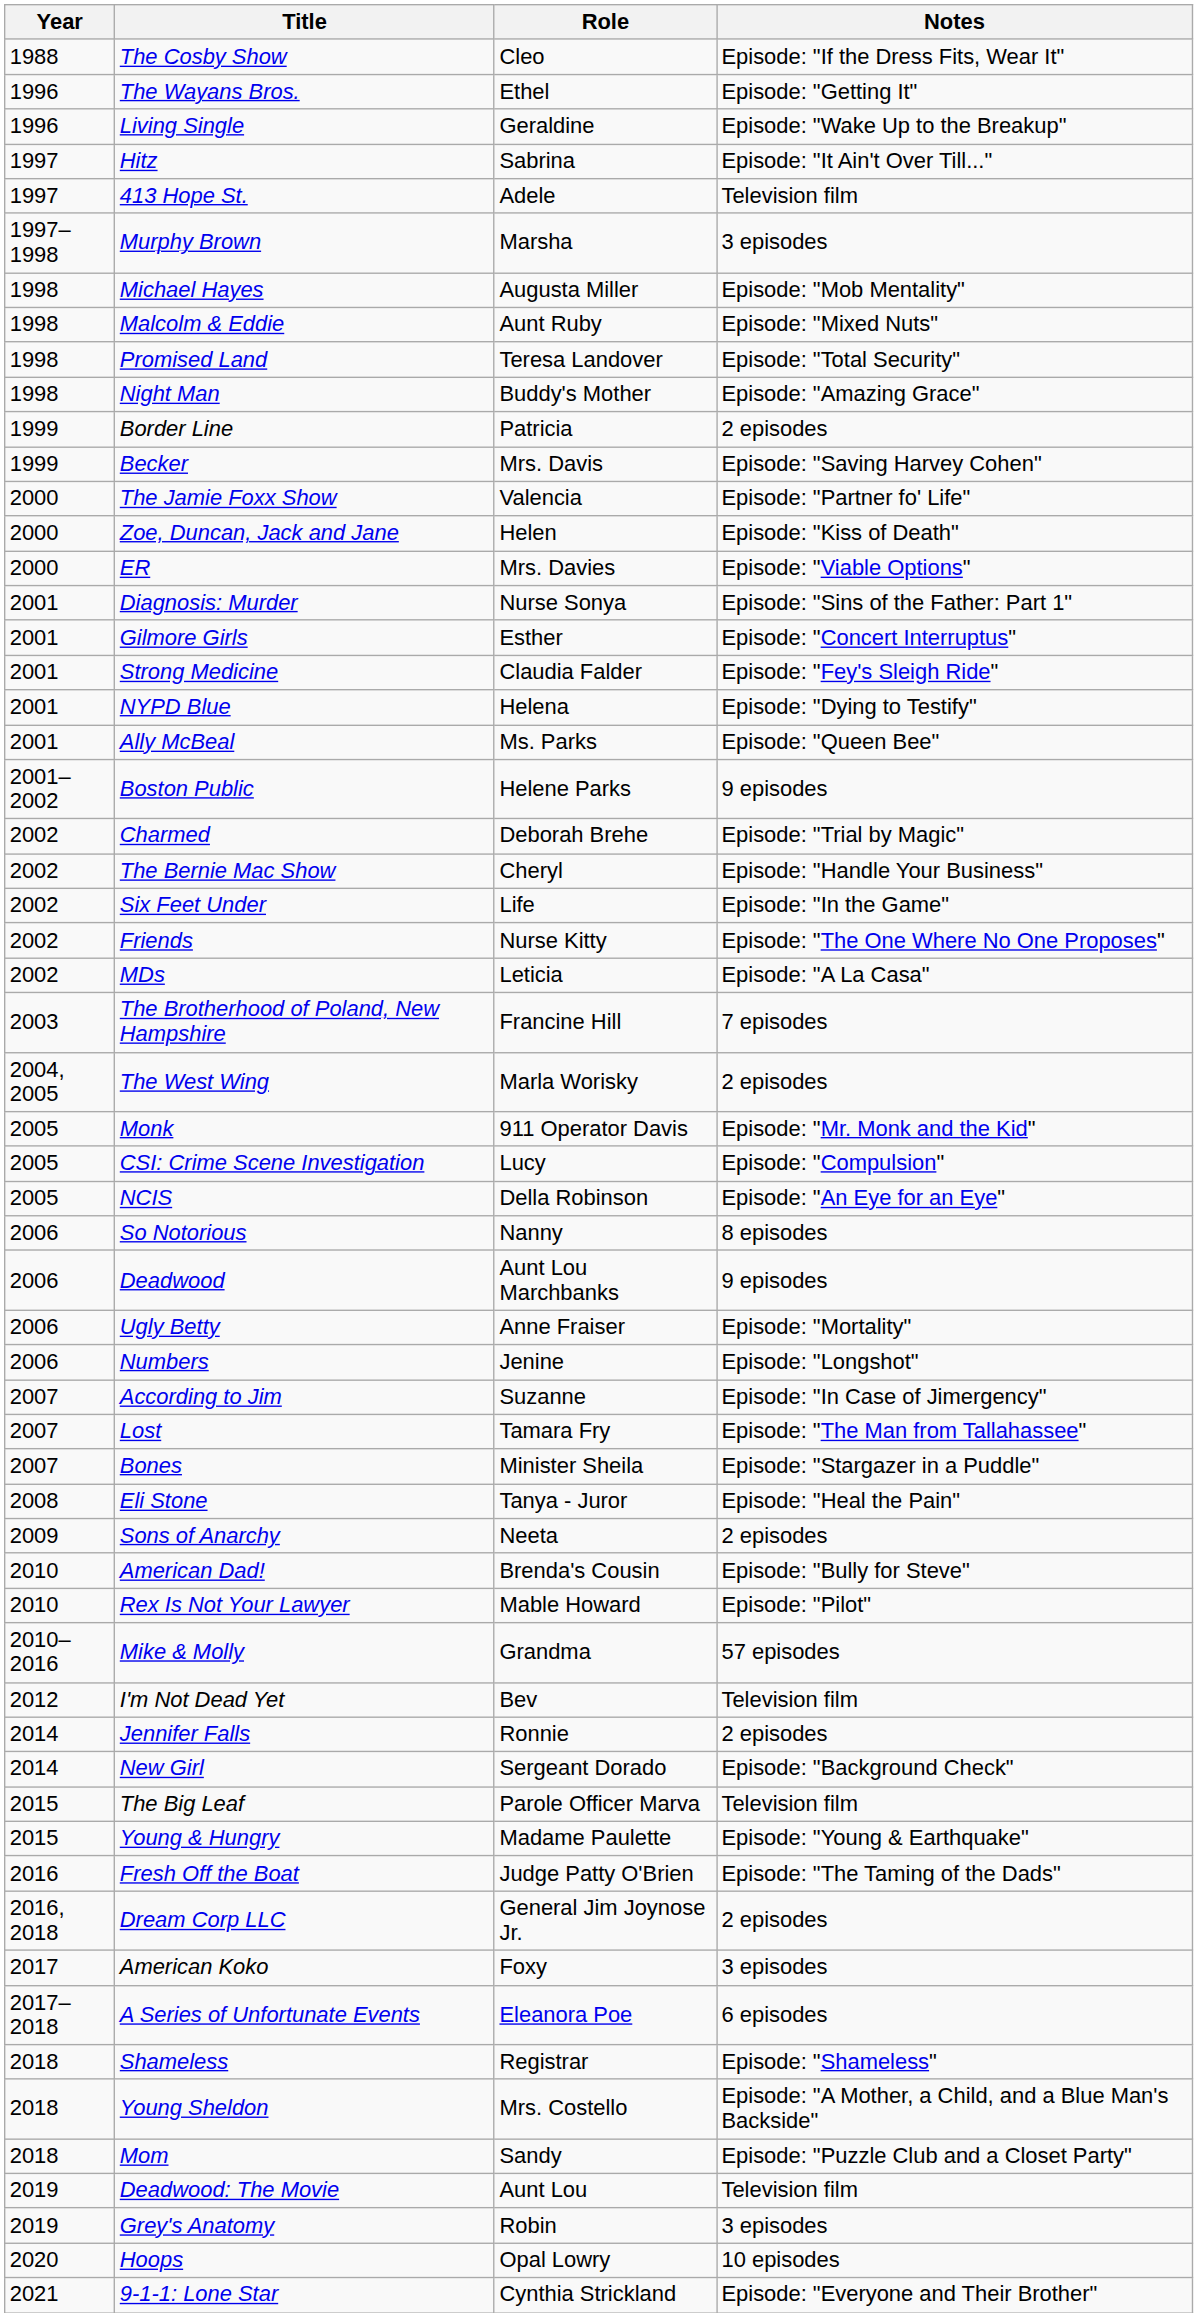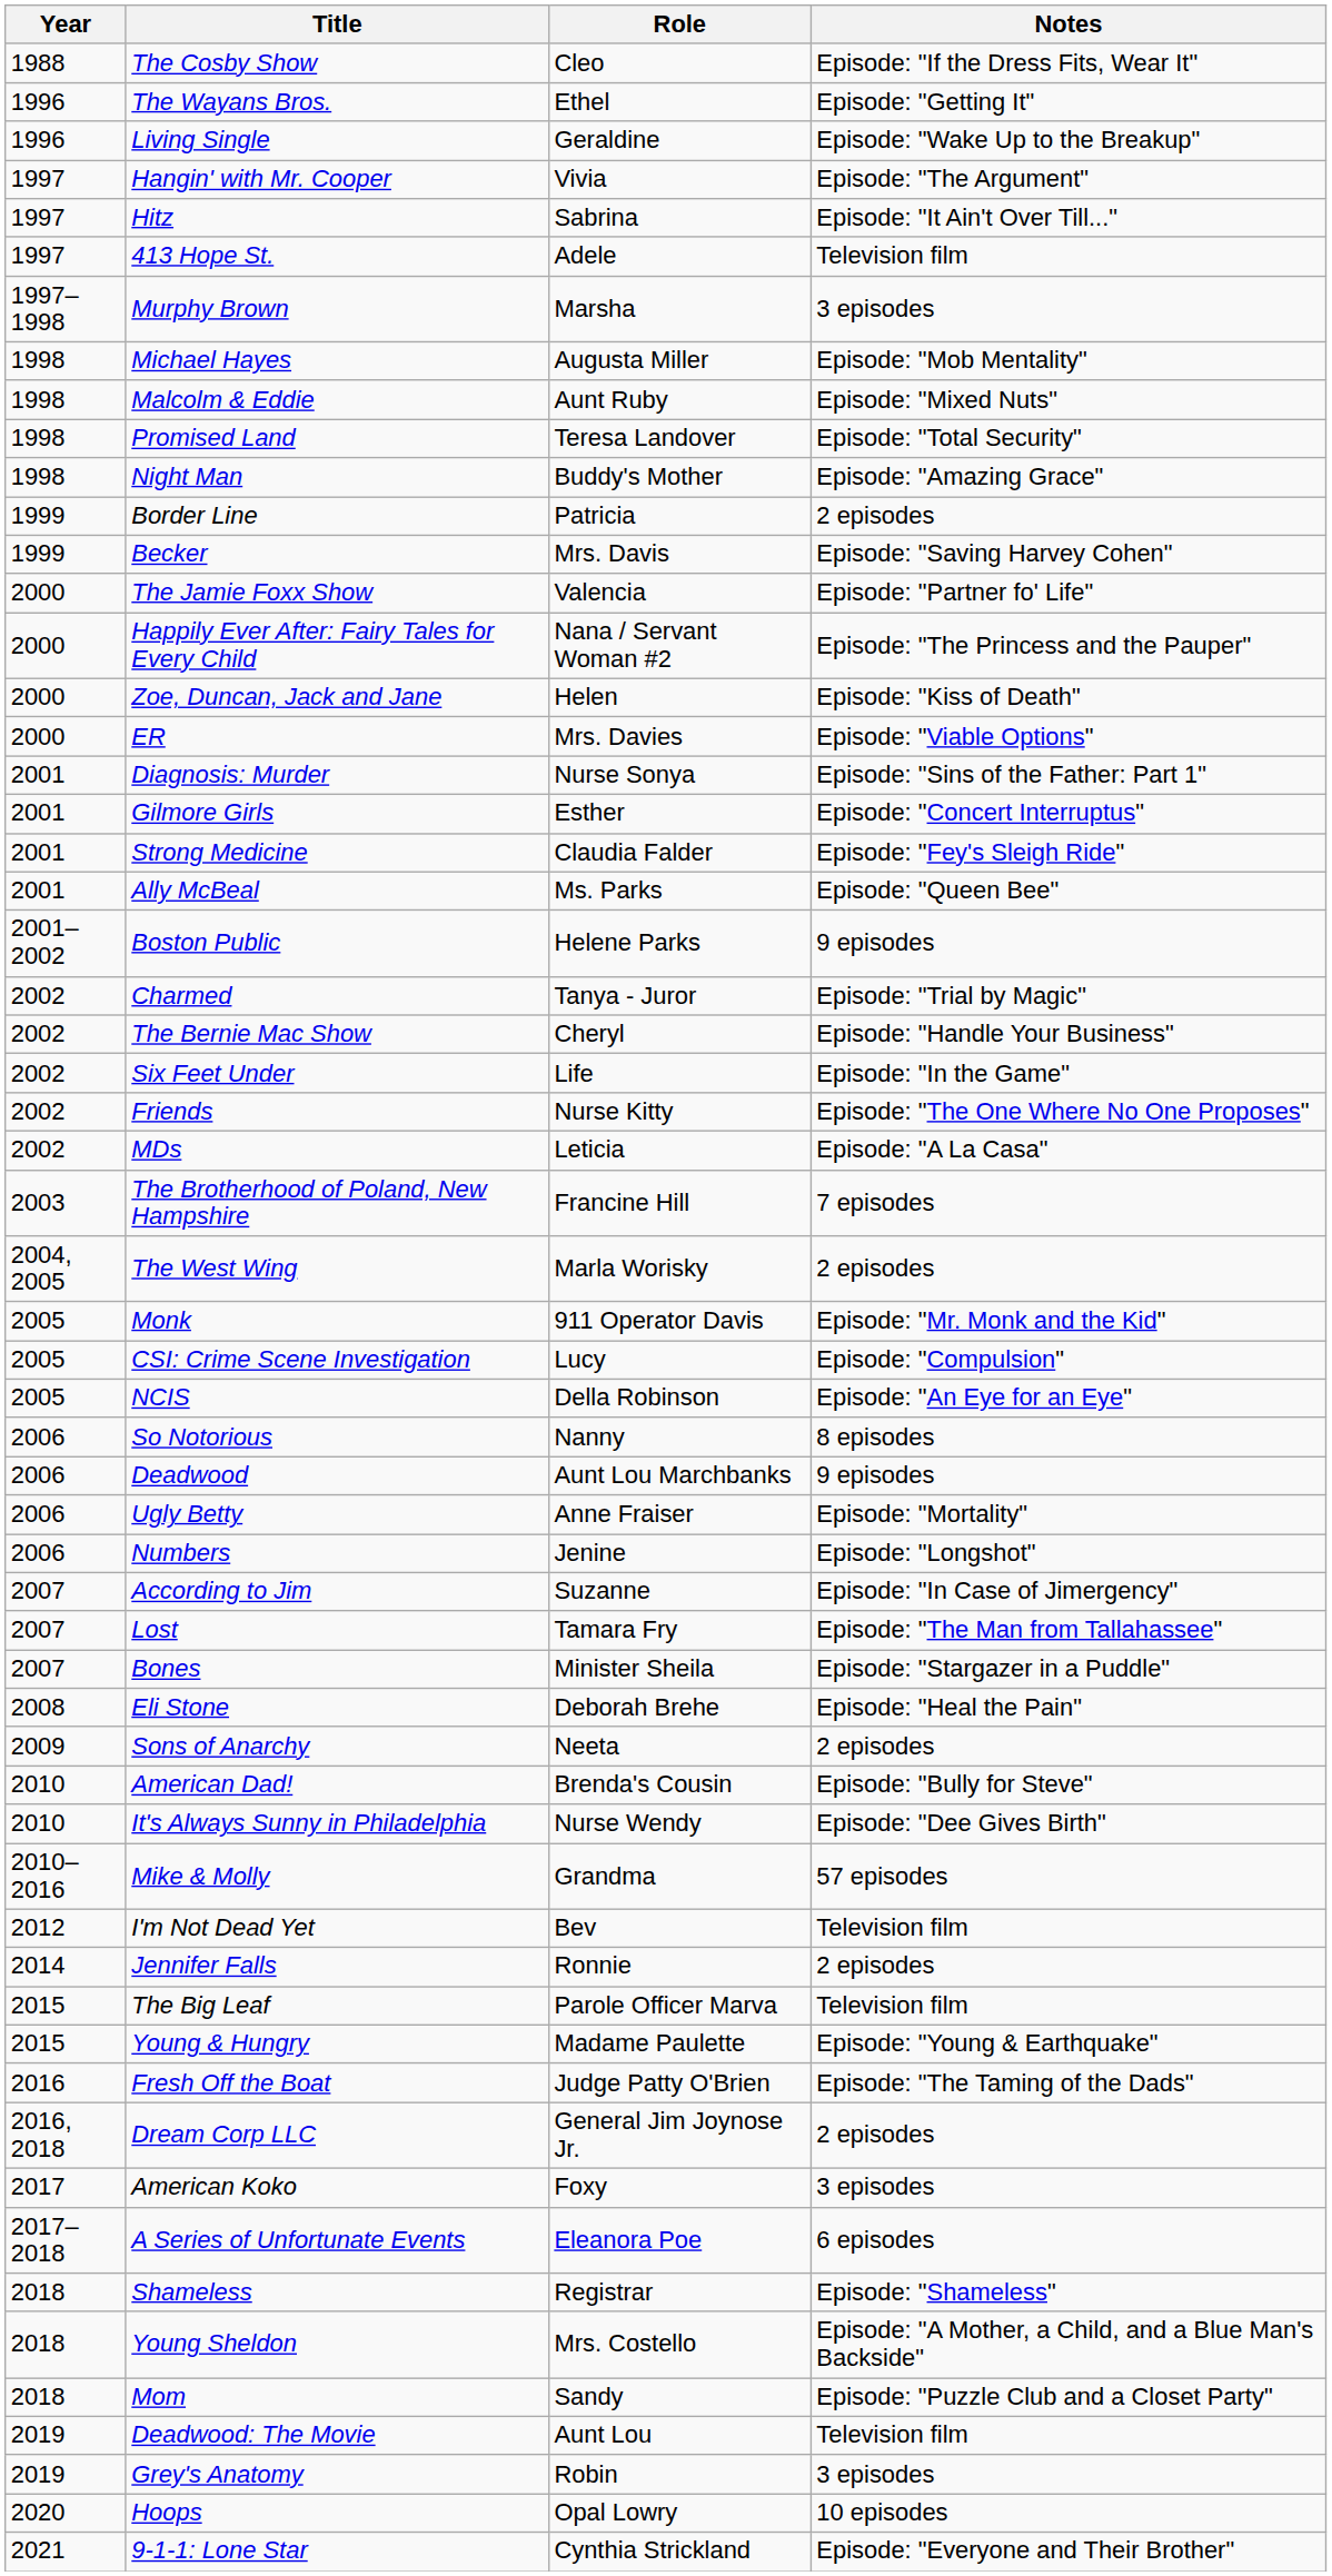 <table class="wikitable">
 <tr>
 <th>Year</th>
 <th>Title</th>
 <th>Role</th>
 <th>Notes</th>
 </tr>
 <tr>
 <td>1988</td>
 <td><em><a href='#'>The Cosby Show</a></em></td>
 <td>Cleo</td>
 <td>Episode: "If the Dress Fits, Wear It"</td>
 </tr>
 <tr>
 <td>1996</td>
 <td><em><a href='#'>The Wayans Bros.</a></em></td>
 <td>Ethel</td>
 <td>Episode: "Getting It"</td>
 </tr>
 <tr>
 <td>1996</td>
 <td><em><a href='#'>Living Single</a></em></td>
 <td>Geraldine</td>
 <td>Episode: "Wake Up to the Breakup"</td>
+</tr>
+<tr>
+<td>1997</td>
+<td><em><a href='#'>Hangin' with Mr. Cooper</a></em></td>
+<td>Vivia</td>
+<td>Episode: "The Argument"</td>
 </tr>
 <tr>
 <td>1997</td>
 <td><em><a href='#'>Hitz</a></em></td>
 <td>Sabrina</td>
 <td>Episode: "It Ain't Over Till..."</td>
 </tr>
 <tr>
 <td>1997</td>
 <td><em><a href='#'>413 Hope St.</a></em></td>
 <td>Adele</td>
 <td>Television film</td>
 </tr>
 <tr>
 <td>1997–1998</td>
 <td><em><a href='#'>Murphy Brown</a></em></td>
 <td>Marsha</td>
 <td>3 episodes</td>
 </tr>
 <tr>
 <td>1998</td>
 <td><a href='#'><em>Michael Hayes</em></a></td>
 <td>Augusta Miller</td>
 <td>Episode: "Mob Mentality"</td>
 </tr>
 <tr>
 <td>1998</td>
 <td><em><a href='#'>Malcolm & Eddie</a></em></td>
 <td>Aunt Ruby</td>
 <td>Episode: "Mixed Nuts"</td>
 </tr>
 <tr>
 <td>1998</td>
 <td><a href='#'><em>Promised Land</em></a></td>
 <td>Teresa Landover</td>
 <td>Episode: "Total Security"</td>
 </tr>
 <tr>
 <td>1998</td>
 <td><a href='#'><em>Night Man</em></a></td>
 <td>Buddy's Mother</td>
 <td>Episode: "Amazing Grace"</td>
 </tr>
 <tr>
 <td>1999</td>
 <td><em>Border Line</em></td>
 <td>Patricia</td>
 <td>2 episodes</td>
 </tr>
 <tr>
 <td>1999</td>
 <td><a href='#'><em>Becker</em></a></td>
 <td>Mrs. Davis</td>
 <td>Episode: "Saving Harvey Cohen"</td>
 </tr>
 <tr>
 <td>2000</td>
 <td><em><a href='#'>The Jamie Foxx Show</a></em></td>
 <td>Valencia</td>
 <td>Episode: "Partner fo' Life"</td>
 </tr>
 <tr>
 <td>2000</td>
+<td><em><a href='#'>Happily Ever After: Fairy Tales for Every Child</a></em></td>
+<td>Nana / Servant Woman #2</td>
+<td>Episode: "The Princess and the Pauper"</td>
+</tr>
+<tr>
+<td>2000</td>
 <td><em><a href='#'>Zoe, Duncan, Jack and Jane</a></em></td>
 <td>Helen</td>
 <td>Episode: "Kiss of Death"</td>
 </tr>
 <tr>
 <td>2000</td>
 <td><a href='#'><em>ER</em></a></td>
 <td>Mrs. Davies</td>
 <td>Episode: "<a href='#'>Viable Options</a>"</td>
 </tr>
 <tr>
 <td>2001</td>
 <td><em><a href='#'>Diagnosis: Murder</a></em></td>
 <td>Nurse Sonya</td>
 <td>Episode: "Sins of the Father: Part 1"</td>
 </tr>
 <tr>
 <td>2001</td>
 <td><em><a href='#'>Gilmore Girls</a></em></td>
 <td>Esther</td>
 <td>Episode: "<a href='#'>Concert Interruptus</a>"</td>
 </tr>
 <tr>
 <td>2001</td>
 <td><em><a href='#'>Strong Medicine</a></em></td>
 <td>Claudia Falder</td>
 <td>Episode: "<a href='#'>Fey's Sleigh Ride</a>"</td>
 </tr>
 <tr>
 <td>2001</td>
-<td><em><a href='#'>NYPD Blue</a></em></td>
-<td>Helena</td>
-<td>Episode: "Dying to Testify"</td>
-</tr>
-<tr>
-<td>2001</td>
 <td><em><a href='#'>Ally McBeal</a></em></td>
 <td>Ms. Parks</td>
 <td>Episode: "Queen Bee"</td>
 </tr>
 <tr>
 <td>2001–2002</td>
 <td><em><a href='#'>Boston Public</a></em></td>
 <td>Helene Parks</td>
 <td>9 episodes</td>
 </tr>
 <tr>
 <td>2002</td>
 <td><em><a href='#'>Charmed</a></em></td>
-<td>Deborah Brehe</td>
+<td>Tanya - Juror</td>
 <td>Episode: "Trial by Magic"</td>
 </tr>
 <tr>
 <td>2002</td>
 <td><em><a href='#'>The Bernie Mac Show</a></em></td>
 <td>Cheryl</td>
 <td>Episode: "Handle Your Business"</td>
 </tr>
 <tr>
 <td>2002</td>
 <td><a href='#'><em>Six Feet Under</em></a></td>
 <td>Life</td>
 <td>Episode: "In the Game"</td>
 </tr>
 <tr>
 <td>2002</td>
 <td><em><a href='#'>Friends</a></em></td>
 <td>Nurse Kitty</td>
 <td>Episode: "<a href='#'>The One Where No One Proposes</a>"</td>
 </tr>
 <tr>
 <td>2002</td>
 <td><a href='#'><em>MDs</em></a></td>
 <td>Leticia</td>
 <td>Episode: "A La Casa"</td>
 </tr>
 <tr>
 <td>2003</td>
 <td><em><a href='#'>The Brotherhood of Poland, New Hampshire</a></em></td>
 <td>Francine Hill</td>
 <td>7 episodes</td>
 </tr>
 <tr>
 <td>2004, 2005</td>
 <td><em><a href='#'>The West Wing</a></em></td>
 <td>Marla Worisky</td>
 <td>2 episodes</td>
 </tr>
 <tr>
 <td>2005</td>
 <td><a href='#'><em>Monk</em></a></td>
 <td>911 Operator Davis</td>
 <td>Episode: "<a href='#'>Mr. Monk and the Kid</a>"</td>
 </tr>
 <tr>
 <td>2005</td>
 <td><em><a href='#'>CSI: Crime Scene Investigation</a></em></td>
 <td>Lucy</td>
 <td>Episode: "<a href='#'>Compulsion</a>"</td>
 </tr>
 <tr>
 <td>2005</td>
 <td><a href='#'><em>NCIS</em></a></td>
 <td>Della Robinson</td>
 <td>Episode: "<a href='#'>An Eye for an Eye</a>"</td>
 </tr>
 <tr>
 <td>2006</td>
 <td><em><a href='#'>So Notorious</a></em></td>
 <td>Nanny</td>
 <td>8 episodes</td>
 </tr>
 <tr>
 <td>2006</td>
 <td><a href='#'><em>Deadwood</em></a></td>
 <td>Aunt Lou Marchbanks</td>
 <td>9 episodes</td>
 </tr>
 <tr>
 <td>2006</td>
 <td><em><a href='#'>Ugly Betty</a></em></td>
 <td>Anne Fraiser</td>
 <td>Episode: "Mortality"</td>
 </tr>
 <tr>
 <td>2006</td>
 <td><a href='#'><em>Numbers</em></a></td>
 <td>Jenine</td>
 <td>Episode: "Longshot"</td>
 </tr>
 <tr>
 <td>2007</td>
 <td><em><a href='#'>According to Jim</a></em></td>
 <td>Suzanne</td>
 <td>Episode: "In Case of Jimergency"</td>
 </tr>
 <tr>
 <td>2007</td>
 <td><a href='#'><em>Lost</em></a></td>
 <td>Tamara Fry</td>
 <td>Episode: "<a href='#'>The Man from Tallahassee</a>"</td>
 </tr>
 <tr>
 <td>2007</td>
 <td><a href='#'><em>Bones</em></a></td>
 <td>Minister Sheila</td>
 <td>Episode: "Stargazer in a Puddle"</td>
 </tr>
 <tr>
 <td>2008</td>
 <td><em><a href='#'>Eli Stone</a></em></td>
-<td>Tanya - Juror</td>
+<td>Deborah Brehe</td>
 <td>Episode: "Heal the Pain"</td>
 </tr>
 <tr>
 <td>2009</td>
 <td><em><a href='#'>Sons of Anarchy</a></em></td>
 <td>Neeta</td>
 <td>2 episodes</td>
 </tr>
 <tr>
 <td>2010</td>
 <td><em><a href='#'>American Dad!</a></em></td>
 <td>Brenda's Cousin</td>
 <td>Episode: "Bully for Steve"</td>
 </tr>
 <tr>
 <td>2010</td>
-<td><em><a href='#'>Rex Is Not Your Lawyer</a></em></td>
-<td>Mable Howard</td>
-<td>Episode: "Pilot"</td>
+<td><em><a href='#'>It's Always Sunny in Philadelphia</a></em></td>
+<td>Nurse Wendy</td>
+<td>Episode: "Dee Gives Birth"</td>
 </tr>
 <tr>
 <td>2010–2016</td>
 <td><em><a href='#'>Mike & Molly</a></em></td>
 <td>Grandma</td>
 <td>57 episodes</td>
 </tr>
 <tr>
 <td>2012</td>
 <td><em>I'm Not Dead Yet</em></td>
 <td>Bev</td>
 <td>Television film</td>
 </tr>
 <tr>
 <td>2014</td>
 <td><em><a href='#'>Jennifer Falls</a></em></td>
 <td>Ronnie</td>
 <td>2 episodes</td>
-</tr>
-<tr>
-<td>2014</td>
-<td><em><a href='#'>New Girl</a></em></td>
-<td>Sergeant Dorado</td>
-<td>Episode: "Background Check"</td>
 </tr>
 <tr>
 <td>2015</td>
 <td><em>The Big Leaf</em></td>
 <td>Parole Officer Marva</td>
 <td>Television film</td>
 </tr>
 <tr>
 <td>2015</td>
 <td><em><a href='#'>Young & Hungry</a></em></td>
 <td>Madame Paulette</td>
 <td>Episode: "Young & Earthquake"</td>
 </tr>
 <tr>
 <td>2016</td>
 <td><em><a href='#'>Fresh Off the Boat</a></em></td>
 <td>Judge Patty O'Brien</td>
 <td>Episode: "The Taming of the Dads"</td>
 </tr>
 <tr>
 <td>2016, 2018</td>
 <td><em><a href='#'>Dream Corp LLC</a></em></td>
 <td>General Jim Joynose Jr.</td>
 <td>2 episodes</td>
 </tr>
 <tr>
 <td>2017</td>
 <td><em>American Koko</em></td>
 <td>Foxy</td>
 <td>3 episodes</td>
 </tr>
 <tr>
 <td>2017–2018</td>
 <td><a href='#'><em>A Series of Unfortunate Events</em></a></td>
 <td><a href='#'>Eleanora Poe</a></td>
 <td>6 episodes</td>
 </tr>
 <tr>
 <td>2018</td>
 <td><a href='#'><em>Shameless</em></a></td>
 <td>Registrar</td>
 <td>Episode: "<a href='#'>Shameless</a>"</td>
 </tr>
 <tr>
 <td>2018</td>
 <td><em><a href='#'>Young Sheldon</a></em></td>
 <td>Mrs. Costello</td>
 <td>Episode: "A Mother, a Child, and a Blue Man's Backside"</td>
 </tr>
 <tr>
 <td>2018</td>
 <td><a href='#'><em>Mom</em></a></td>
 <td>Sandy</td>
 <td>Episode: "Puzzle Club and a Closet Party"</td>
 </tr>
 <tr>
 <td>2019</td>
 <td><em><a href='#'>Deadwood: The Movie</a></em></td>
 <td>Aunt Lou</td>
 <td>Television film</td>
 </tr>
 <tr>
 <td>2019</td>
 <td><em><a href='#'>Grey's Anatomy</a></em></td>
 <td>Robin</td>
 <td>3 episodes</td>
 </tr>
 <tr>
 <td>2020</td>
 <td><a href='#'><em>Hoops</em></a></td>
 <td>Opal Lowry</td>
 <td>10 episodes</td>
 </tr>
 <tr>
 <td>2021</td>
 <td><em><a href='#'>9-1-1: Lone Star</a></em></td>
 <td>Cynthia Strickland</td>
 <td>Episode: "Everyone and Their Brother"</td>
 </tr>
 </table>
